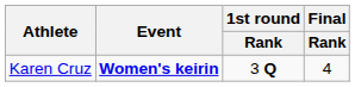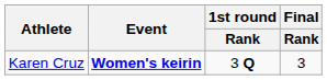 <table class="wikitable" style="font-size:90%">
 <tr>
 <th rowspan=2>Athlete</th>
 <th rowspan=2>Event</th>
 <th>1st round</th>
 <th>Final</th>
 </tr>
 <tr style="font-size:95%">
 <th>Rank</th>
 <th>Rank</th>
 </tr>
 <tr align=center>
 <td align=left><a href='#'>Karen Cruz</a></td>
 <td align=left><strong><a href='#'>Women's keirin</a></strong></td>
 <td>3 <strong>Q</strong></td>
-<td>4</td>
+<td>3</td>
 </tr>
 </table>
